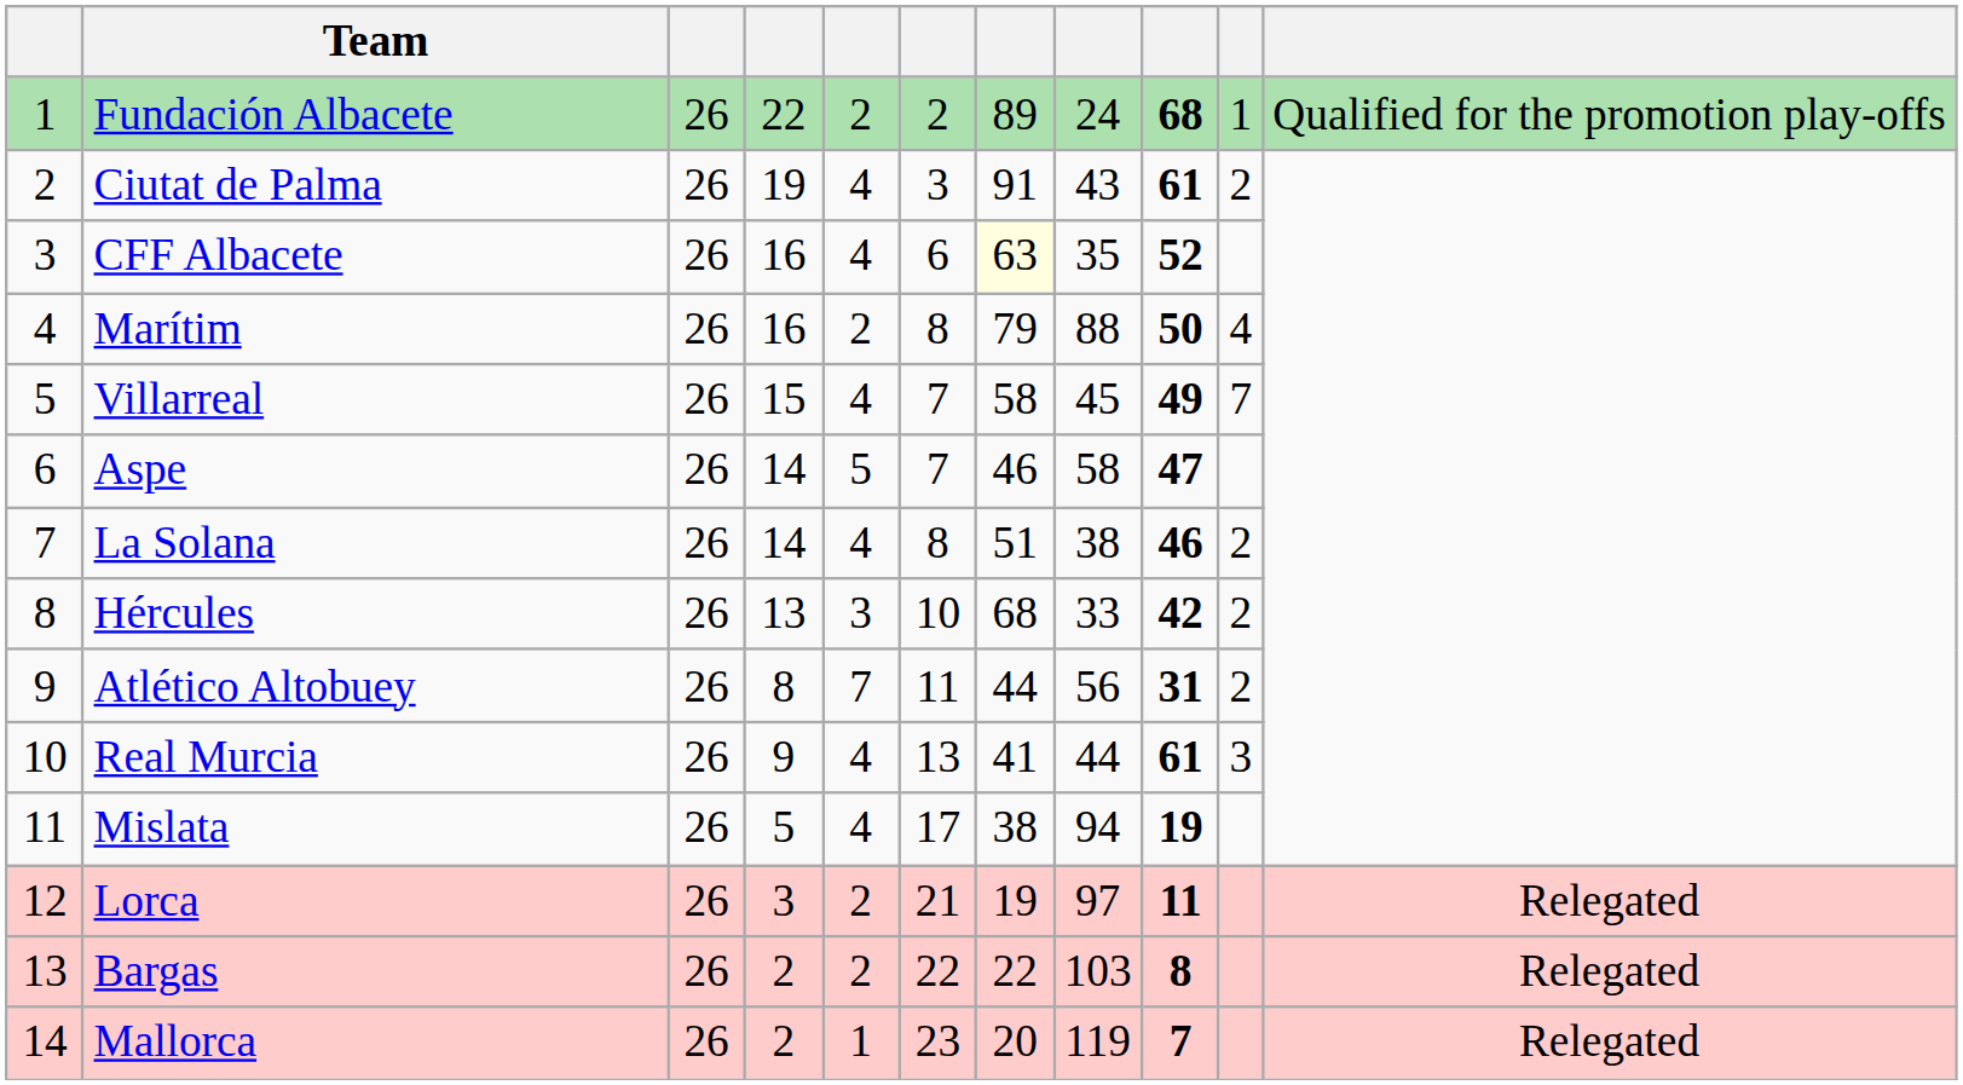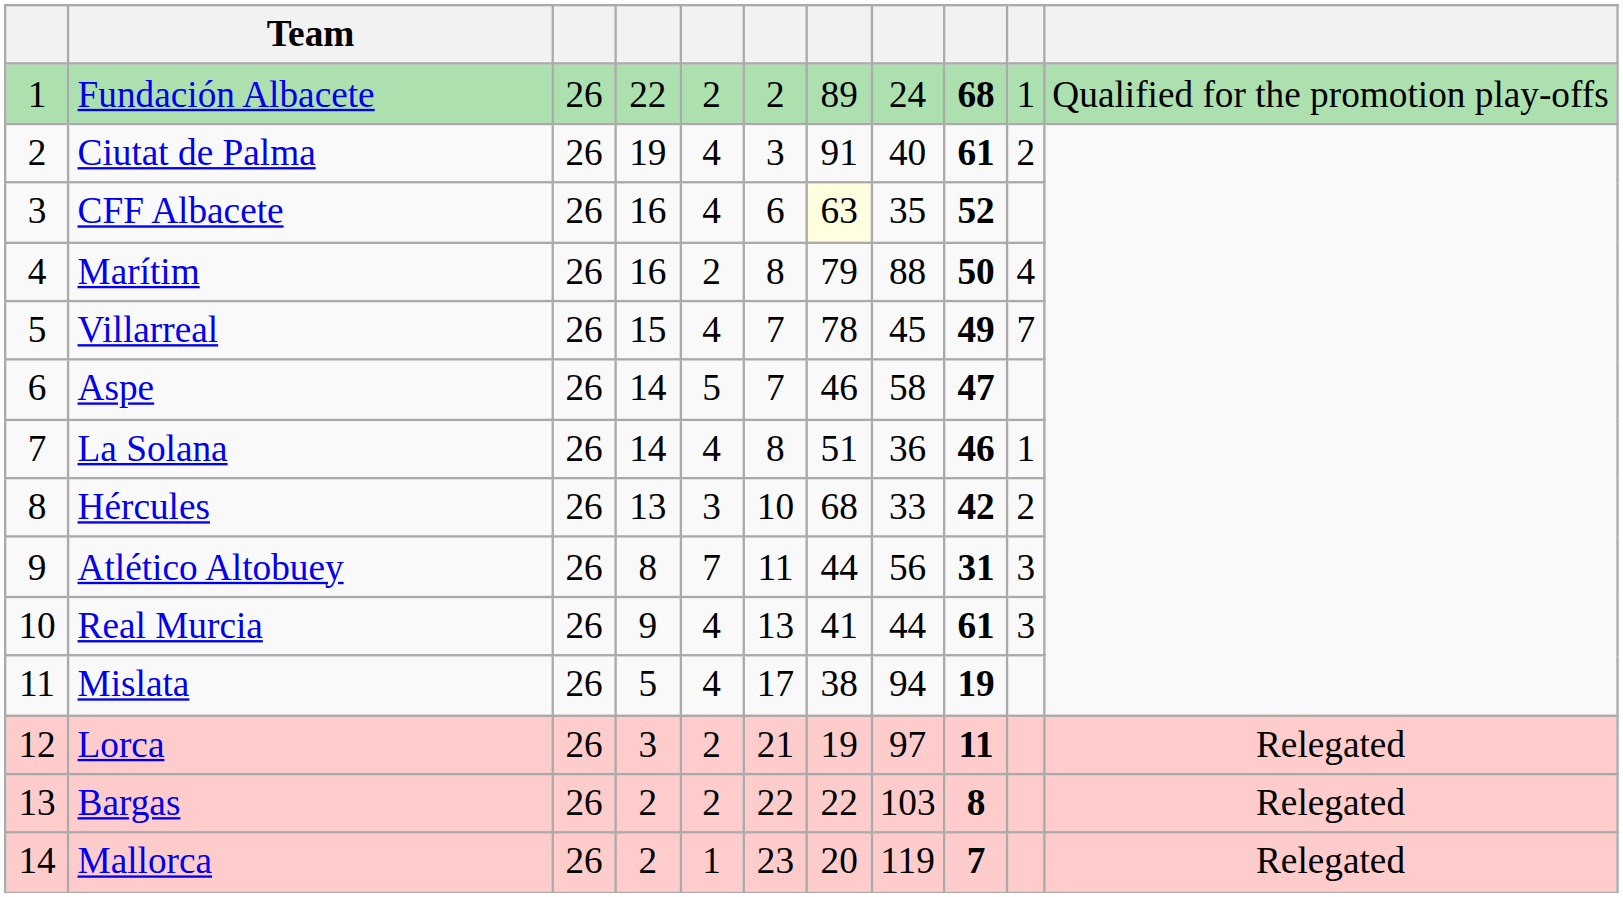 <table class="wikitable" style="text-align: center;">
 <tr>
 <th width=20></th>
 <th width=200>Team</th>
 <th width=20></th>
 <th width=20></th>
 <th width=20></th>
 <th width=20></th>
 <th width=20></th>
 <th width=20></th>
 <th width=20></th>
 <th></th>
 <th></th>
 </tr>
 <tr bgcolor=ACE1AF>
 <td>1</td>
 <td align="left"><a href='#'>Fundación Albacete</a></td>
 <td>26</td>
 <td>22</td>
 <td>2</td>
 <td>2</td>
 <td>89</td>
 <td>24</td>
 <td><strong>68</strong></td>
 <td>1</td>
 <td>Qualified for the promotion play-offs</td>
 </tr>
 <tr>
 <td>2</td>
 <td align="left"><a href='#'>Ciutat de Palma</a></td>
 <td>26</td>
 <td>19</td>
 <td>4</td>
 <td>3</td>
 <td>91</td>
-<td>43</td>
+<td>40</td>
 <td><strong>61</strong></td>
 <td>2</td>
 </tr>
 <tr>
 <td>3</td>
 <td align="left"><a href='#'>CFF Albacete</a></td>
 <td>26</td>
 <td>16</td>
 <td>4</td>
 <td>6</td>
 <td style="background: lightyellow;">63</td>
 <td>35</td>
 <td><strong>52</strong></td>
 <td></td>
 </tr>
 <tr>
 <td>4</td>
 <td align="left"><a href='#'>Marítim</a></td>
 <td>26</td>
 <td>16</td>
 <td>2</td>
 <td>8</td>
 <td>79</td>
 <td>88</td>
 <td><strong>50</strong></td>
 <td>4</td>
 </tr>
 <tr>
 <td>5</td>
 <td align="left"><a href='#'>Villarreal</a></td>
 <td>26</td>
 <td>15</td>
 <td>4</td>
 <td>7</td>
-<td>58</td>
+<td>78</td>
 <td>45</td>
 <td><strong>49</strong></td>
 <td>7</td>
 </tr>
 <tr>
 <td>6</td>
 <td align="left"><a href='#'>Aspe</a></td>
 <td>26</td>
 <td>14</td>
 <td>5</td>
 <td>7</td>
 <td>46</td>
 <td>58</td>
 <td><strong>47</strong></td>
 <td></td>
 </tr>
 <tr>
 <td>7</td>
 <td align="left"><a href='#'>La Solana</a></td>
 <td>26</td>
 <td>14</td>
 <td>4</td>
 <td>8</td>
 <td>51</td>
-<td>38</td>
+<td>36</td>
 <td><strong>46</strong></td>
-<td>2</td>
+<td>1</td>
 </tr>
 <tr>
 <td>8</td>
 <td align="left"><a href='#'>Hércules</a></td>
 <td>26</td>
 <td>13</td>
 <td>3</td>
 <td>10</td>
 <td>68</td>
 <td>33</td>
 <td><strong>42</strong></td>
 <td>2</td>
 </tr>
 <tr>
 <td>9</td>
 <td align="left"><a href='#'>Atlético Altobuey</a></td>
 <td>26</td>
 <td>8</td>
 <td>7</td>
 <td>11</td>
 <td>44</td>
 <td>56</td>
 <td><strong>31</strong></td>
-<td>2</td>
+<td>3</td>
 </tr>
 <tr>
 <td>10</td>
 <td align="left"><a href='#'>Real Murcia</a></td>
 <td>26</td>
 <td>9</td>
 <td>4</td>
 <td>13</td>
 <td>41</td>
 <td>44</td>
 <td><strong>61</strong></td>
 <td>3</td>
 </tr>
 <tr>
 <td>11</td>
 <td align="left"><a href='#'>Mislata</a></td>
 <td>26</td>
 <td>5</td>
 <td>4</td>
 <td>17</td>
 <td>38</td>
 <td>94</td>
 <td><strong>19</strong></td>
 <td></td>
 </tr>
 <tr bgcolor=FFCCCC>
 <td>12</td>
 <td align="left"><a href='#'>Lorca</a></td>
 <td>26</td>
 <td>3</td>
 <td>2</td>
 <td>21</td>
 <td>19</td>
 <td>97</td>
 <td><strong>11</strong></td>
 <td></td>
 <td>Relegated</td>
 </tr>
 <tr bgcolor=FFCCCC>
 <td>13</td>
 <td align="left"><a href='#'>Bargas</a></td>
 <td>26</td>
 <td>2</td>
 <td>2</td>
 <td>22</td>
 <td>22</td>
 <td>103</td>
 <td><strong>8</strong></td>
 <td></td>
 <td>Relegated</td>
 </tr>
 <tr bgcolor=FFCCCC>
 <td>14</td>
 <td align="left"><a href='#'>Mallorca</a></td>
 <td>26</td>
 <td>2</td>
 <td>1</td>
 <td>23</td>
 <td>20</td>
 <td>119</td>
 <td><strong>7</strong></td>
 <td></td>
 <td>Relegated</td>
 </tr>
 </table>
